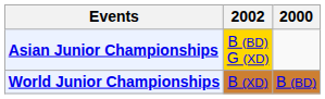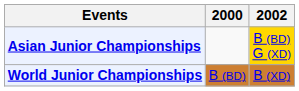 <table class="wikitable" style="font-size: 90%; text-align:center">
 <tr>
 <th>Events</th>
+<th>2000</th>
 <th>2002</th>
-<th>2000</th>
 </tr>
 <tr>
 <td bgcolor="#ECF2FF"; align="left"><strong><a href='#'>Asian Junior Championships</a></strong></td>
+<td></td>
 <td bgcolor=gold><a href='#'>B <small>(BD)</small></a><br><a href='#'>G <small>(XD)</small></a></td>
-<td></td>
 </tr>
 <tr>
 <td bgcolor="#ECF2FF"; align="left"><strong><a href='#'>World Junior Championships</a></strong></td>
+<td bgcolor=CD7F32><a href='#'>B <small>(BD)</small></a></td>
 <td bgcolor=CD7F32><a href='#'>B <small>(XD)</small></a></td>
-<td bgcolor=CD7F32><a href='#'>B <small>(BD)</small></a></td>
 </tr>
 </table>
